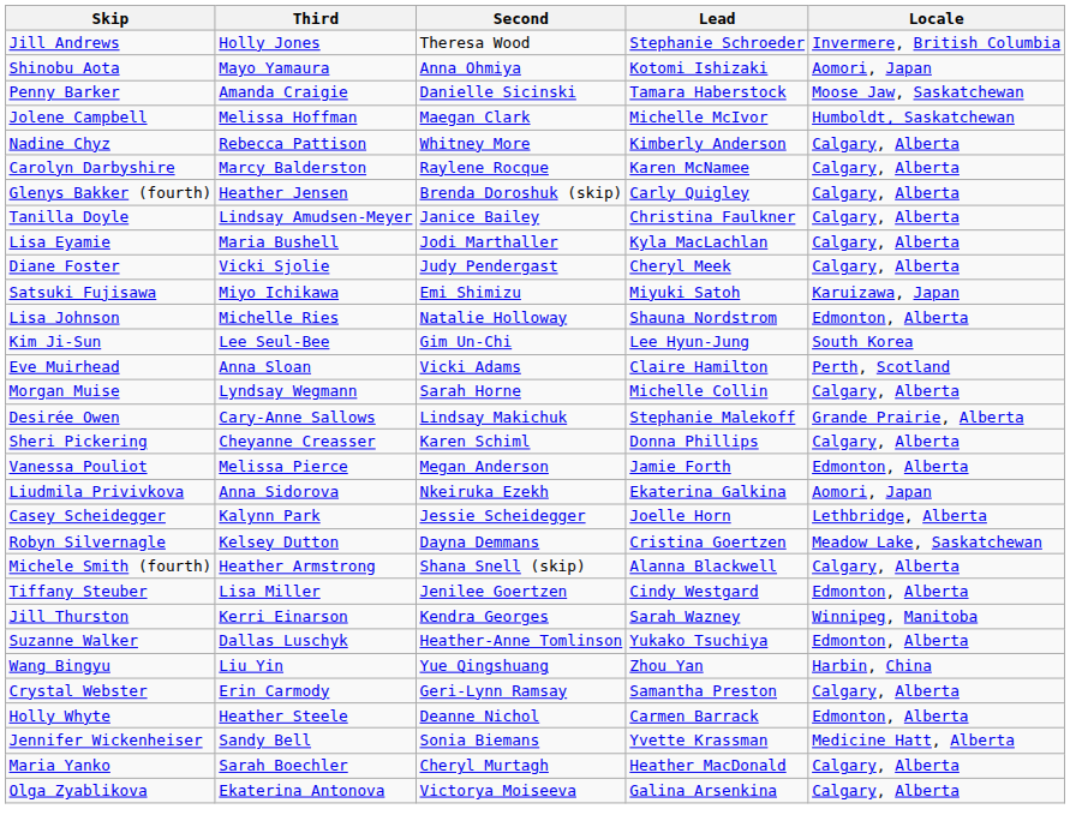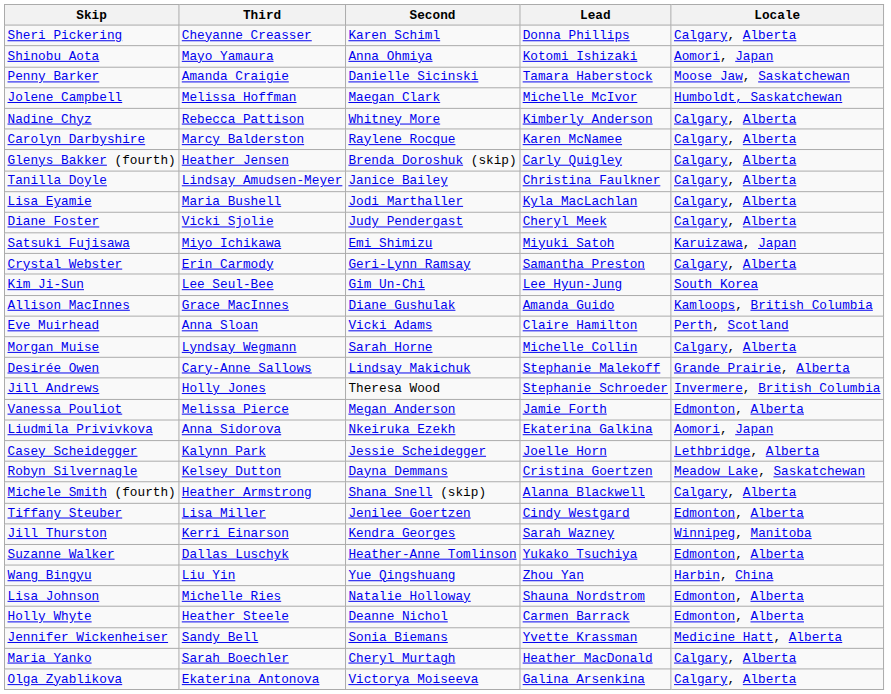 <table class=wikitable>
 <tr>
 <th>Skip</th>
 <th>Third</th>
 <th>Second</th>
 <th>Lead</th>
 <th>Locale</th>
 </tr>
 <tr>
-<td><a href='#'>Jill Andrews</a></td>
-<td><a href='#'>Holly Jones</a></td>
-<td>Theresa Wood</td>
-<td><a href='#'>Stephanie Schroeder</a></td>
-<td> <a href='#'>Invermere</a>, <a href='#'>British Columbia</a></td>
+<td><a href='#'>Sheri Pickering</a></td>
+<td><a href='#'>Cheyanne Creasser</a></td>
+<td><a href='#'>Karen Schiml</a></td>
+<td><a href='#'>Donna Phillips</a></td>
+<td> <a href='#'>Calgary</a>, <a href='#'>Alberta</a></td>
 </tr>
 <tr>
 <td><a href='#'>Shinobu Aota</a></td>
 <td><a href='#'>Mayo Yamaura</a></td>
 <td><a href='#'>Anna Ohmiya</a></td>
 <td><a href='#'>Kotomi Ishizaki</a></td>
 <td> <a href='#'>Aomori</a>, <a href='#'>Japan</a></td>
 </tr>
 <tr>
 <td><a href='#'>Penny Barker</a></td>
 <td><a href='#'>Amanda Craigie</a></td>
 <td><a href='#'>Danielle Sicinski</a></td>
 <td><a href='#'>Tamara Haberstock</a></td>
 <td> <a href='#'>Moose Jaw</a>, <a href='#'>Saskatchewan</a></td>
 </tr>
 <tr>
 <td><a href='#'>Jolene Campbell</a></td>
 <td><a href='#'>Melissa Hoffman</a></td>
 <td><a href='#'>Maegan Clark</a></td>
 <td><a href='#'>Michelle McIvor</a></td>
 <td> <a href='#'>Humboldt, Saskatchewan</a></td>
 </tr>
 <tr>
 <td><a href='#'>Nadine Chyz</a></td>
 <td><a href='#'>Rebecca Pattison</a></td>
 <td><a href='#'>Whitney More</a></td>
 <td><a href='#'>Kimberly Anderson</a></td>
 <td> <a href='#'>Calgary</a>, <a href='#'>Alberta</a></td>
 </tr>
 <tr>
 <td><a href='#'>Carolyn Darbyshire</a></td>
 <td><a href='#'>Marcy Balderston</a></td>
 <td><a href='#'>Raylene Rocque</a></td>
 <td><a href='#'>Karen McNamee</a></td>
 <td> <a href='#'>Calgary</a>, <a href='#'>Alberta</a></td>
 </tr>
 <tr>
 <td><a href='#'>Glenys Bakker</a> (fourth)</td>
 <td><a href='#'>Heather Jensen</a></td>
 <td><a href='#'>Brenda Doroshuk</a> (skip)</td>
 <td><a href='#'>Carly Quigley</a></td>
 <td> <a href='#'>Calgary</a>, <a href='#'>Alberta</a></td>
 </tr>
 <tr>
 <td><a href='#'>Tanilla Doyle</a></td>
 <td><a href='#'>Lindsay Amudsen-Meyer</a></td>
 <td><a href='#'>Janice Bailey</a></td>
 <td><a href='#'>Christina Faulkner</a></td>
 <td> <a href='#'>Calgary</a>, <a href='#'>Alberta</a></td>
 </tr>
 <tr>
 <td><a href='#'>Lisa Eyamie</a></td>
 <td><a href='#'>Maria Bushell</a></td>
 <td><a href='#'>Jodi Marthaller</a></td>
 <td><a href='#'>Kyla MacLachlan</a></td>
 <td> <a href='#'>Calgary</a>, <a href='#'>Alberta</a></td>
 </tr>
 <tr>
 <td><a href='#'>Diane Foster</a></td>
 <td><a href='#'>Vicki Sjolie</a></td>
 <td><a href='#'>Judy Pendergast</a></td>
 <td><a href='#'>Cheryl Meek</a></td>
 <td> <a href='#'>Calgary</a>, <a href='#'>Alberta</a></td>
 </tr>
 <tr>
 <td><a href='#'>Satsuki Fujisawa</a></td>
 <td><a href='#'>Miyo Ichikawa</a></td>
 <td><a href='#'>Emi Shimizu</a></td>
 <td><a href='#'>Miyuki Satoh</a></td>
 <td> <a href='#'>Karuizawa</a>, <a href='#'>Japan</a></td>
 </tr>
 <tr>
-<td><a href='#'>Lisa Johnson</a></td>
-<td><a href='#'>Michelle Ries</a></td>
-<td><a href='#'>Natalie Holloway</a></td>
-<td><a href='#'>Shauna Nordstrom</a></td>
-<td> <a href='#'>Edmonton</a>, <a href='#'>Alberta</a></td>
+<td><a href='#'>Crystal Webster</a></td>
+<td><a href='#'>Erin Carmody</a></td>
+<td><a href='#'>Geri-Lynn Ramsay</a></td>
+<td><a href='#'>Samantha Preston</a></td>
+<td> <a href='#'>Calgary</a>, <a href='#'>Alberta</a></td>
 </tr>
 <tr>
 <td><a href='#'>Kim Ji-Sun</a></td>
 <td><a href='#'>Lee Seul-Bee</a></td>
 <td><a href='#'>Gim Un-Chi</a></td>
 <td><a href='#'>Lee Hyun-Jung</a></td>
 <td> <a href='#'>South Korea</a></td>
+</tr>
+<tr>
+<td><a href='#'>Allison MacInnes</a></td>
+<td><a href='#'>Grace MacInnes</a></td>
+<td><a href='#'>Diane Gushulak</a></td>
+<td><a href='#'>Amanda Guido</a></td>
+<td> <a href='#'>Kamloops</a>, <a href='#'>British Columbia</a></td>
 </tr>
 <tr>
 <td><a href='#'>Eve Muirhead</a></td>
 <td><a href='#'>Anna Sloan</a></td>
 <td><a href='#'>Vicki Adams</a></td>
 <td><a href='#'>Claire Hamilton</a></td>
 <td> <a href='#'>Perth</a>, <a href='#'>Scotland</a></td>
 </tr>
 <tr>
 <td><a href='#'>Morgan Muise</a></td>
 <td><a href='#'>Lyndsay Wegmann</a></td>
 <td><a href='#'>Sarah Horne</a></td>
 <td><a href='#'>Michelle Collin</a></td>
 <td> <a href='#'>Calgary</a>, <a href='#'>Alberta</a></td>
 </tr>
 <tr>
 <td><a href='#'>Desirée Owen</a></td>
 <td><a href='#'>Cary-Anne Sallows</a></td>
 <td><a href='#'>Lindsay Makichuk</a></td>
 <td><a href='#'>Stephanie Malekoff</a></td>
 <td> <a href='#'>Grande Prairie</a>, <a href='#'>Alberta</a></td>
 </tr>
 <tr>
-<td><a href='#'>Sheri Pickering</a></td>
-<td><a href='#'>Cheyanne Creasser</a></td>
-<td><a href='#'>Karen Schiml</a></td>
-<td><a href='#'>Donna Phillips</a></td>
-<td> <a href='#'>Calgary</a>, <a href='#'>Alberta</a></td>
+<td><a href='#'>Jill Andrews</a></td>
+<td><a href='#'>Holly Jones</a></td>
+<td>Theresa Wood</td>
+<td><a href='#'>Stephanie Schroeder</a></td>
+<td> <a href='#'>Invermere</a>, <a href='#'>British Columbia</a></td>
 </tr>
 <tr>
 <td><a href='#'>Vanessa Pouliot</a></td>
 <td><a href='#'>Melissa Pierce</a></td>
 <td><a href='#'>Megan Anderson</a></td>
 <td><a href='#'>Jamie Forth</a></td>
 <td> <a href='#'>Edmonton</a>, <a href='#'>Alberta</a></td>
 </tr>
 <tr>
 <td><a href='#'>Liudmila Privivkova</a></td>
 <td><a href='#'>Anna Sidorova</a></td>
 <td><a href='#'>Nkeiruka Ezekh</a></td>
 <td><a href='#'>Ekaterina Galkina</a></td>
 <td> <a href='#'>Aomori</a>, <a href='#'>Japan</a></td>
 </tr>
 <tr>
 <td><a href='#'>Casey Scheidegger</a></td>
 <td><a href='#'>Kalynn Park</a></td>
 <td><a href='#'>Jessie Scheidegger</a></td>
 <td><a href='#'>Joelle Horn</a></td>
 <td> <a href='#'>Lethbridge</a>, <a href='#'>Alberta</a></td>
 </tr>
 <tr>
 <td><a href='#'>Robyn Silvernagle</a></td>
 <td><a href='#'>Kelsey Dutton</a></td>
 <td><a href='#'>Dayna Demmans</a></td>
 <td><a href='#'>Cristina Goertzen</a></td>
 <td> <a href='#'>Meadow Lake</a>, <a href='#'>Saskatchewan</a></td>
 </tr>
 <tr>
 <td><a href='#'>Michele Smith</a> (fourth)</td>
 <td><a href='#'>Heather Armstrong</a></td>
 <td><a href='#'>Shana Snell</a> (skip)</td>
 <td><a href='#'>Alanna Blackwell</a></td>
 <td> <a href='#'>Calgary</a>, <a href='#'>Alberta</a></td>
 </tr>
 <tr>
 <td><a href='#'>Tiffany Steuber</a></td>
 <td><a href='#'>Lisa Miller</a></td>
 <td><a href='#'>Jenilee Goertzen</a></td>
 <td><a href='#'>Cindy Westgard</a></td>
 <td> <a href='#'>Edmonton</a>, <a href='#'>Alberta</a></td>
 </tr>
 <tr>
 <td><a href='#'>Jill Thurston</a></td>
 <td><a href='#'>Kerri Einarson</a></td>
 <td><a href='#'>Kendra Georges</a></td>
 <td><a href='#'>Sarah Wazney</a></td>
 <td> <a href='#'>Winnipeg</a>, <a href='#'>Manitoba</a></td>
 </tr>
 <tr>
 <td><a href='#'>Suzanne Walker</a></td>
 <td><a href='#'>Dallas Luschyk</a></td>
 <td><a href='#'>Heather-Anne Tomlinson</a></td>
 <td><a href='#'>Yukako Tsuchiya</a></td>
 <td> <a href='#'>Edmonton</a>, <a href='#'>Alberta</a></td>
 </tr>
 <tr>
 <td><a href='#'>Wang Bingyu</a></td>
 <td><a href='#'>Liu Yin</a></td>
 <td><a href='#'>Yue Qingshuang</a></td>
 <td><a href='#'>Zhou Yan</a></td>
 <td> <a href='#'>Harbin</a>, <a href='#'>China</a></td>
 </tr>
 <tr>
-<td><a href='#'>Crystal Webster</a></td>
-<td><a href='#'>Erin Carmody</a></td>
-<td><a href='#'>Geri-Lynn Ramsay</a></td>
-<td><a href='#'>Samantha Preston</a></td>
-<td> <a href='#'>Calgary</a>, <a href='#'>Alberta</a></td>
+<td><a href='#'>Lisa Johnson</a></td>
+<td><a href='#'>Michelle Ries</a></td>
+<td><a href='#'>Natalie Holloway</a></td>
+<td><a href='#'>Shauna Nordstrom</a></td>
+<td> <a href='#'>Edmonton</a>, <a href='#'>Alberta</a></td>
 </tr>
 <tr>
 <td><a href='#'>Holly Whyte</a></td>
 <td><a href='#'>Heather Steele</a></td>
 <td><a href='#'>Deanne Nichol</a></td>
 <td><a href='#'>Carmen Barrack</a></td>
 <td> <a href='#'>Edmonton</a>, <a href='#'>Alberta</a></td>
 </tr>
 <tr>
 <td><a href='#'>Jennifer Wickenheiser</a></td>
 <td><a href='#'>Sandy Bell</a></td>
 <td><a href='#'>Sonia Biemans</a></td>
 <td><a href='#'>Yvette Krassman</a></td>
 <td> <a href='#'>Medicine Hatt</a>, <a href='#'>Alberta</a></td>
 </tr>
 <tr>
 <td><a href='#'>Maria Yanko</a></td>
 <td><a href='#'>Sarah Boechler</a></td>
 <td><a href='#'>Cheryl Murtagh</a></td>
 <td><a href='#'>Heather MacDonald</a></td>
 <td> <a href='#'>Calgary</a>, <a href='#'>Alberta</a></td>
 </tr>
 <tr>
 <td><a href='#'>Olga Zyablikova</a></td>
 <td><a href='#'>Ekaterina Antonova</a></td>
 <td><a href='#'>Victorya Moiseeva</a></td>
 <td><a href='#'>Galina Arsenkina</a></td>
 <td> <a href='#'>Calgary</a>, <a href='#'>Alberta</a></td>
 </tr>
 </table>
